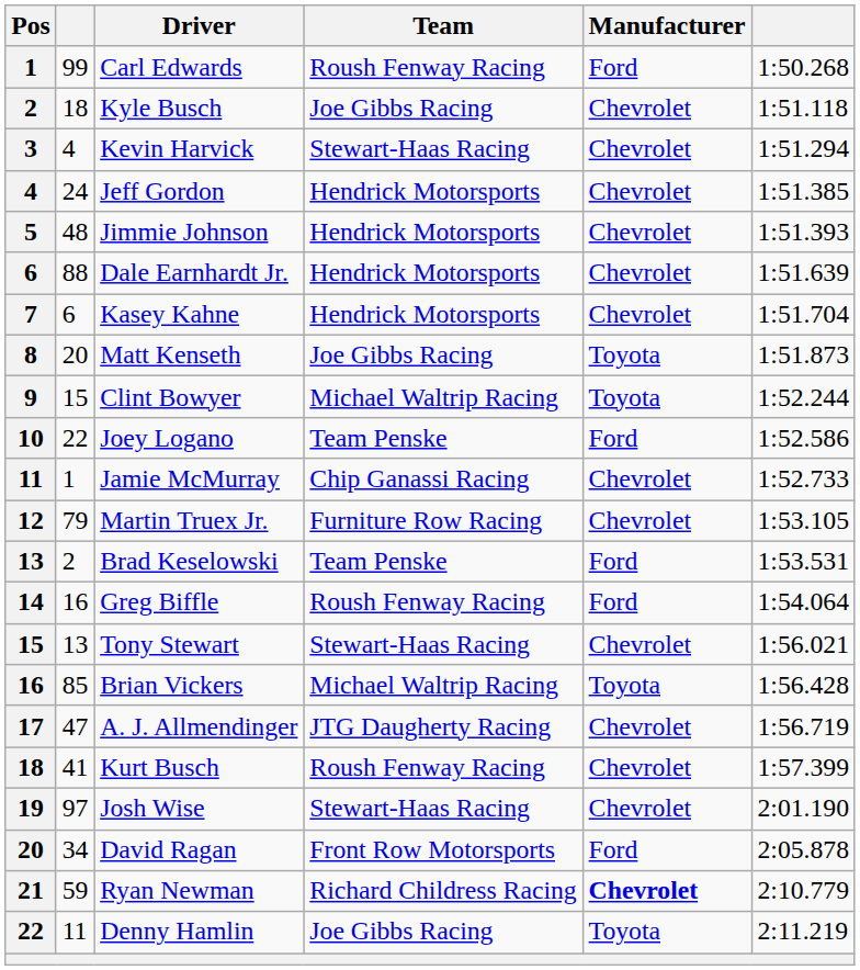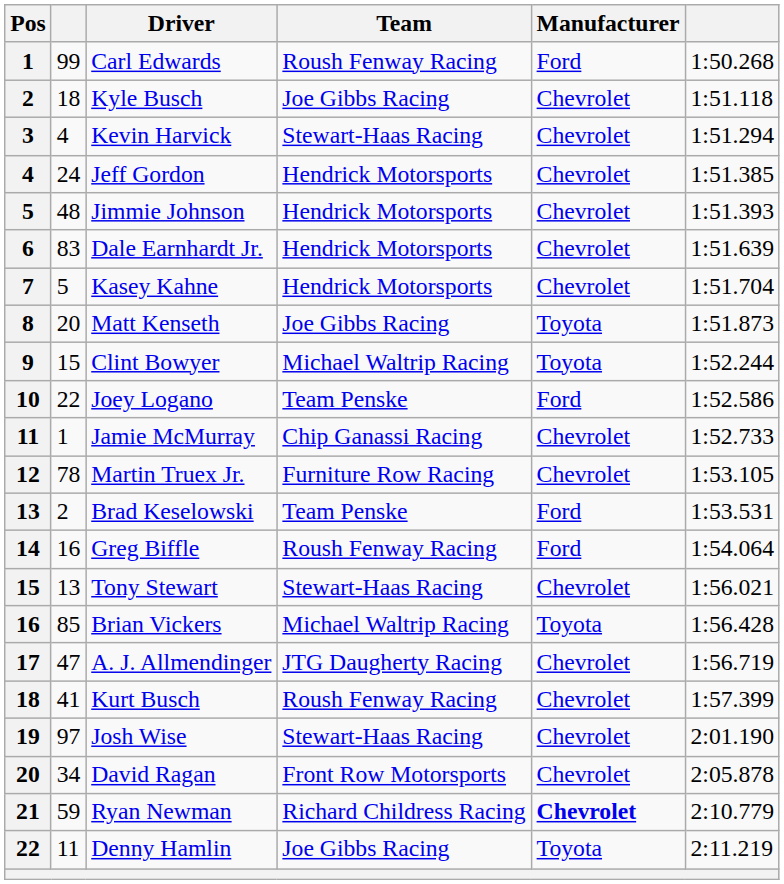 <table class="wikitable">
 <tr>
 <th>Pos</th>
 <th></th>
 <th>Driver</th>
 <th>Team</th>
 <th>Manufacturer</th>
 <th></th>
 </tr>
 <tr>
 <th>1</th>
 <td>99</td>
 <td><a href='#'>Carl Edwards</a></td>
 <td><a href='#'>Roush Fenway Racing</a></td>
 <td><a href='#'>Ford</a></td>
 <td>1:50.268</td>
 </tr>
 <tr>
 <th>2</th>
 <td>18</td>
 <td><a href='#'>Kyle Busch</a></td>
 <td><a href='#'>Joe Gibbs Racing</a></td>
 <td><a href='#'>Chevrolet</a></td>
 <td>1:51.118</td>
 </tr>
 <tr>
 <th>3</th>
 <td>4</td>
 <td><a href='#'>Kevin Harvick</a></td>
 <td><a href='#'>Stewart-Haas Racing</a></td>
 <td><a href='#'>Chevrolet</a></td>
 <td>1:51.294</td>
 </tr>
 <tr>
 <th>4</th>
 <td>24</td>
 <td><a href='#'>Jeff Gordon</a></td>
 <td><a href='#'>Hendrick Motorsports</a></td>
 <td><a href='#'>Chevrolet</a></td>
 <td>1:51.385</td>
 </tr>
 <tr>
 <th>5</th>
 <td>48</td>
 <td><a href='#'>Jimmie Johnson</a></td>
 <td><a href='#'>Hendrick Motorsports</a></td>
 <td><a href='#'>Chevrolet</a></td>
 <td>1:51.393</td>
 </tr>
 <tr>
 <th>6</th>
-<td>88</td>
+<td>83</td>
 <td><a href='#'>Dale Earnhardt Jr.</a></td>
 <td><a href='#'>Hendrick Motorsports</a></td>
 <td><a href='#'>Chevrolet</a></td>
 <td>1:51.639</td>
 </tr>
 <tr>
 <th>7</th>
-<td>6</td>
+<td>5</td>
 <td><a href='#'>Kasey Kahne</a></td>
 <td><a href='#'>Hendrick Motorsports</a></td>
 <td><a href='#'>Chevrolet</a></td>
 <td>1:51.704</td>
 </tr>
 <tr>
 <th>8</th>
 <td>20</td>
 <td><a href='#'>Matt Kenseth</a></td>
 <td><a href='#'>Joe Gibbs Racing</a></td>
 <td><a href='#'>Toyota</a></td>
 <td>1:51.873</td>
 </tr>
 <tr>
 <th>9</th>
 <td>15</td>
 <td><a href='#'>Clint Bowyer</a></td>
 <td><a href='#'>Michael Waltrip Racing</a></td>
 <td><a href='#'>Toyota</a></td>
 <td>1:52.244</td>
 </tr>
 <tr>
 <th>10</th>
 <td>22</td>
 <td><a href='#'>Joey Logano</a></td>
 <td><a href='#'>Team Penske</a></td>
 <td><a href='#'>Ford</a></td>
 <td>1:52.586</td>
 </tr>
 <tr>
 <th>11</th>
 <td>1</td>
 <td><a href='#'>Jamie McMurray</a></td>
 <td><a href='#'>Chip Ganassi Racing</a></td>
 <td><a href='#'>Chevrolet</a></td>
 <td>1:52.733</td>
 </tr>
 <tr>
 <th>12</th>
-<td>79</td>
+<td>78</td>
 <td><a href='#'>Martin Truex Jr.</a></td>
 <td><a href='#'>Furniture Row Racing</a></td>
 <td><a href='#'>Chevrolet</a></td>
 <td>1:53.105</td>
 </tr>
 <tr>
 <th>13</th>
 <td>2</td>
 <td><a href='#'>Brad Keselowski</a></td>
 <td><a href='#'>Team Penske</a></td>
 <td><a href='#'>Ford</a></td>
 <td>1:53.531</td>
 </tr>
 <tr>
 <th>14</th>
 <td>16</td>
 <td><a href='#'>Greg Biffle</a></td>
 <td><a href='#'>Roush Fenway Racing</a></td>
 <td><a href='#'>Ford</a></td>
 <td>1:54.064</td>
 </tr>
 <tr>
 <th>15</th>
 <td>13</td>
 <td><a href='#'>Tony Stewart</a></td>
 <td><a href='#'>Stewart-Haas Racing</a></td>
 <td><a href='#'>Chevrolet</a></td>
 <td>1:56.021</td>
 </tr>
 <tr>
 <th>16</th>
 <td>85</td>
 <td><a href='#'>Brian Vickers</a></td>
 <td><a href='#'>Michael Waltrip Racing</a></td>
 <td><a href='#'>Toyota</a></td>
 <td>1:56.428</td>
 </tr>
 <tr>
 <th>17</th>
 <td>47</td>
 <td><a href='#'>A. J. Allmendinger</a></td>
 <td><a href='#'>JTG Daugherty Racing</a></td>
 <td><a href='#'>Chevrolet</a></td>
 <td>1:56.719</td>
 </tr>
 <tr>
 <th>18</th>
 <td>41</td>
 <td><a href='#'>Kurt Busch</a></td>
 <td><a href='#'>Roush Fenway Racing</a></td>
 <td><a href='#'>Chevrolet</a></td>
 <td>1:57.399</td>
 </tr>
 <tr>
 <th>19</th>
 <td>97</td>
 <td><a href='#'>Josh Wise</a></td>
 <td><a href='#'>Stewart-Haas Racing</a></td>
 <td><a href='#'>Chevrolet</a></td>
 <td>2:01.190</td>
 </tr>
 <tr>
 <th>20</th>
 <td>34</td>
 <td><a href='#'>David Ragan</a></td>
 <td><a href='#'>Front Row Motorsports</a></td>
-<td><a href='#'>Ford</a></td>
+<td><a href='#'>Chevrolet</a></td>
 <td>2:05.878</td>
 </tr>
 <tr>
 <th>21</th>
 <td>59</td>
 <td><a href='#'>Ryan Newman</a></td>
 <td><a href='#'>Richard Childress Racing</a></td>
 <td><strong><a href='#'>Chevrolet</a></strong></td>
 <td>2:10.779</td>
 </tr>
 <tr>
 <th>22</th>
 <td>11</td>
 <td><a href='#'>Denny Hamlin</a></td>
 <td><a href='#'>Joe Gibbs Racing</a></td>
 <td><a href='#'>Toyota</a></td>
 <td>2:11.219</td>
 </tr>
 <tr>
 <th colspan="6"></th>
 </tr>
 </table>
